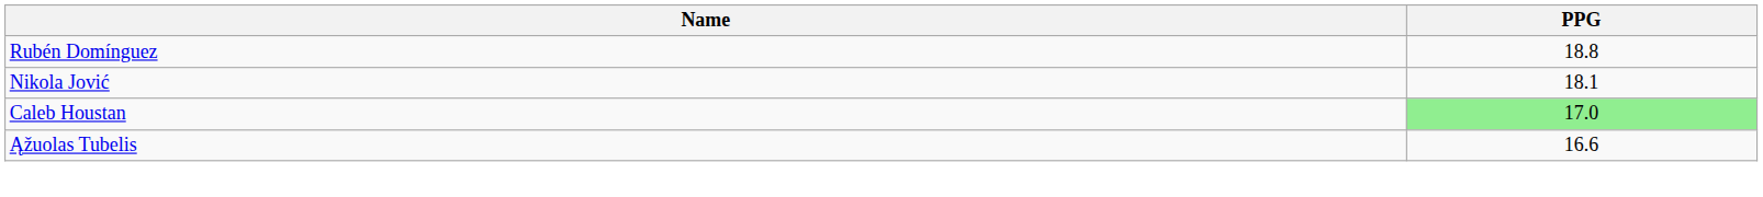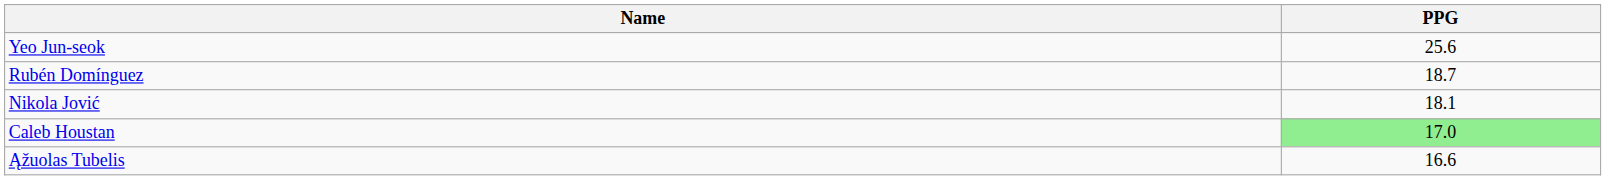 <table class=wikitable width="90%">
 <tr>
 <th width="80%">Name</th>
 <th width="20%">PPG</th>
 </tr>
 <tr>
+<td> <a href='#'>Yeo Jun-seok</a></td>
+<td align=center>25.6</td>
+</tr>
+<tr>
 <td> <a href='#'>Rubén Domínguez</a></td>
-<td align=center>18.8</td>
+<td align=center>18.7</td>
 </tr>
 <tr>
 <td> <a href='#'>Nikola Jović</a></td>
 <td align=center>18.1</td>
 </tr>
 <tr>
 <td> <a href='#'>Caleb Houstan</a></td>
 <td align=center style="background: lightgreen;">17.0</td>
 </tr>
 <tr>
 <td> <a href='#'>Ąžuolas Tubelis</a></td>
 <td align=center>16.6</td>
 </tr>
 </table>
